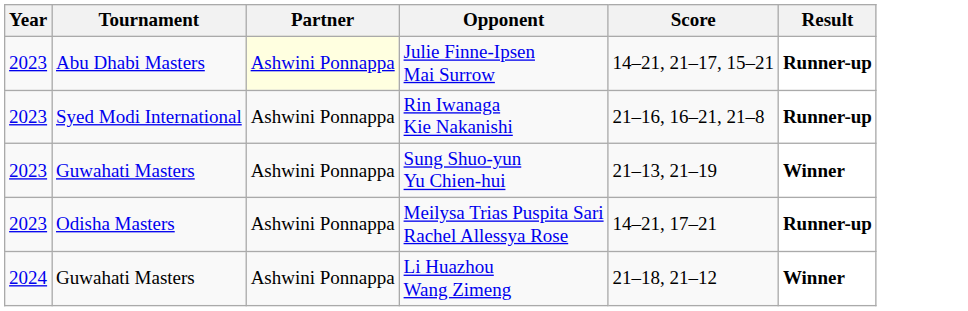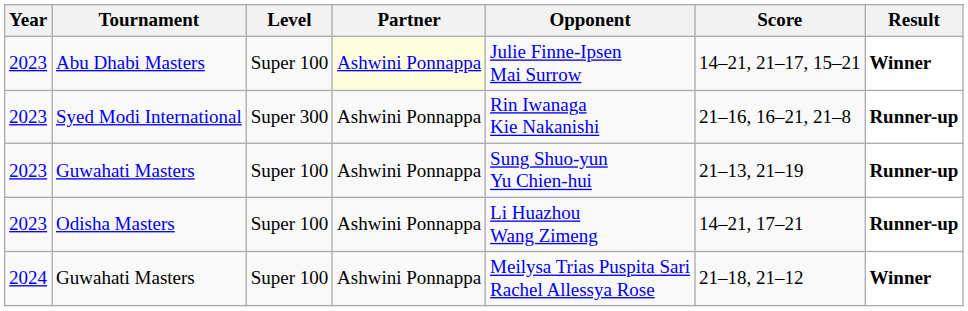 <table class="sortable wikitable" style="font-size: 90%;">
 <tr>
 <th>Year</th>
 <th>Tournament</th>
+<th>Level</th>
 <th>Partner</th>
 <th>Opponent</th>
 <th>Score</th>
 <th>Result</th>
 </tr>
 <tr>
 <td align="center"><a href='#'>2023</a></td>
 <td align="left"><a href='#'>Abu Dhabi Masters</a></td>
+<td align="left">Super 100</td>
 <td align="left" style="background: lightyellow;"> <a href='#'>Ashwini Ponnappa</a></td>
 <td align="left"> <a href='#'>Julie Finne-Ipsen</a><br> <a href='#'>Mai Surrow</a></td>
 <td align="left">14–21, 21–17, 15–21</td>
-<td style="text-align:left; background:white"> <strong>Runner-up</strong></td>
+<td style="text-align:left; background:white"> <strong>Winner</strong></td>
 </tr>
 <tr>
 <td align="center"><a href='#'>2023</a></td>
 <td align="left"><a href='#'>Syed Modi International</a></td>
+<td align="left">Super 300</td>
 <td align="left"> Ashwini Ponnappa</td>
 <td align="left"> <a href='#'>Rin Iwanaga</a><br> <a href='#'>Kie Nakanishi</a></td>
 <td align="left">21–16, 16–21, 21–8</td>
 <td style="text-align:left; background:white"> <strong>Runner-up</strong></td>
 </tr>
 <tr>
 <td align="center"><a href='#'>2023</a></td>
 <td align="left"><a href='#'>Guwahati Masters</a></td>
+<td align="left">Super 100</td>
 <td align="left"> Ashwini Ponnappa</td>
 <td align="left"> <a href='#'>Sung Shuo-yun</a><br> <a href='#'>Yu Chien-hui</a></td>
 <td align="left">21–13, 21–19</td>
-<td style="text-align:left; background:white"> <strong>Winner</strong></td>
+<td style="text-align:left; background:white"> <strong>Runner-up</strong></td>
 </tr>
 <tr>
 <td align="center"><a href='#'>2023</a></td>
 <td align="left"><a href='#'>Odisha Masters</a></td>
+<td align="left">Super 100</td>
 <td align="left"> Ashwini Ponnappa</td>
-<td align="left"> <a href='#'>Meilysa Trias Puspita Sari</a><br> <a href='#'>Rachel Allessya Rose</a></td>
+<td align="left"> <a href='#'>Li Huazhou</a><br> <a href='#'>Wang Zimeng</a></td>
 <td align="left">14–21, 17–21</td>
 <td style="text-align:left; background:white"> <strong>Runner-up</strong></td>
 </tr>
 <tr>
 <td align="center"><a href='#'>2024</a></td>
 <td align="left">Guwahati Masters</td>
+<td align="left">Super 100</td>
 <td align="left"> Ashwini Ponnappa</td>
-<td align="left"> <a href='#'>Li Huazhou</a><br> <a href='#'>Wang Zimeng</a></td>
+<td align="left"> <a href='#'>Meilysa Trias Puspita Sari</a><br> <a href='#'>Rachel Allessya Rose</a></td>
 <td align="left">21–18, 21–12</td>
 <td style="text-align:left; background:white"> <strong>Winner</strong></td>
 </tr>
 </table>
